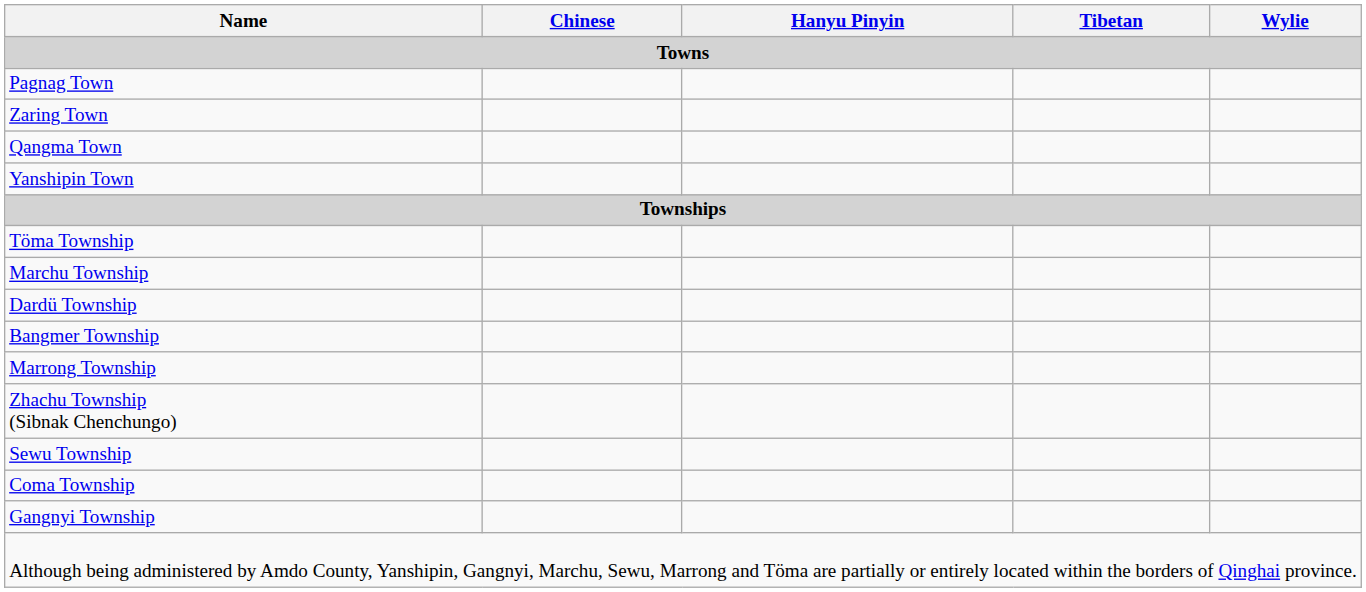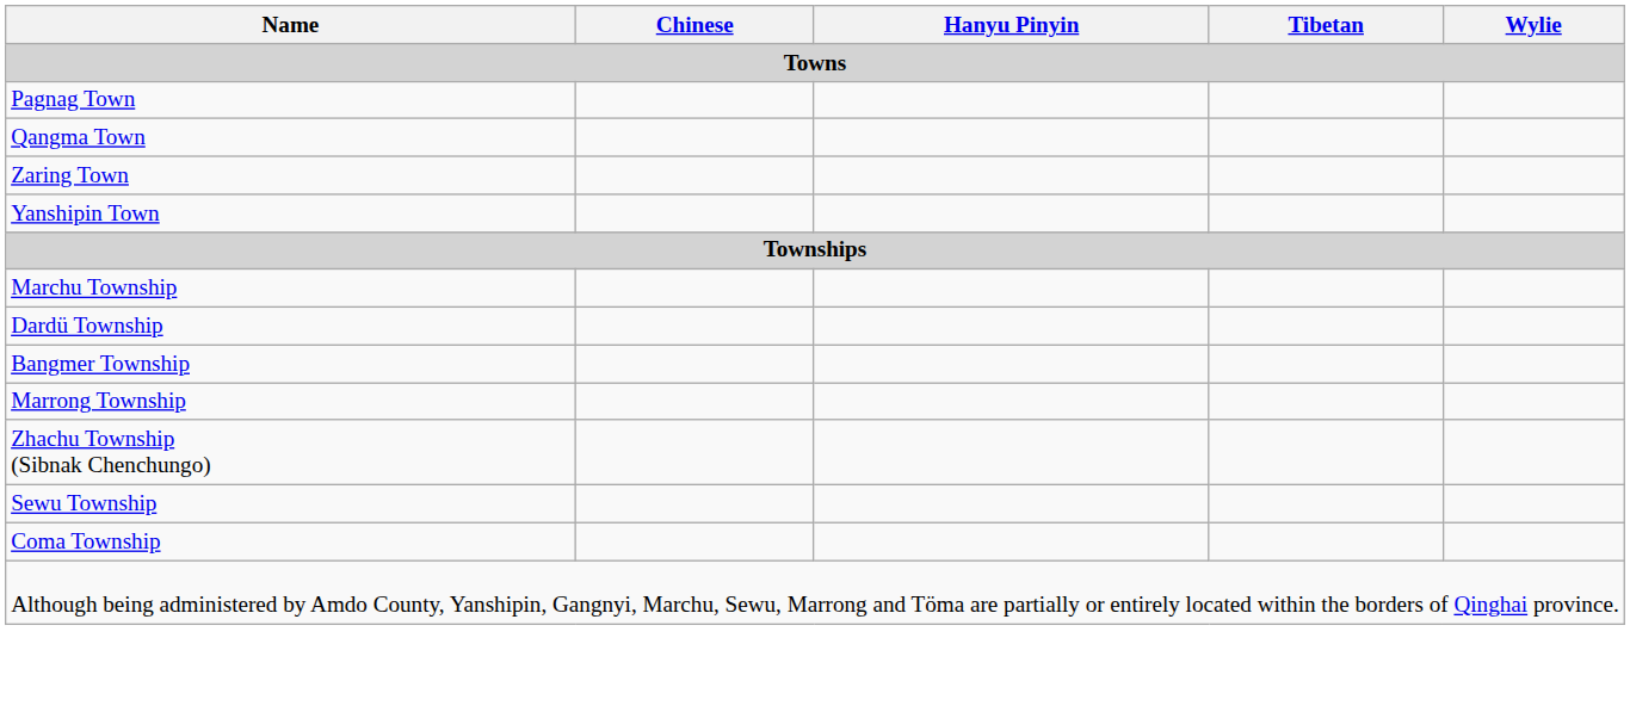 <table class="wikitable"  style="font-size:90%;" align=center>
 <tr>
 <th>Name</th>
 <th><a href='#'>Chinese</a></th>
 <th><a href='#'>Hanyu Pinyin</a></th>
 <th><a href='#'>Tibetan</a></th>
 <th><a href='#'>Wylie</a></th>
 </tr>
 <tr --------->
 <td colspan="5"  style="text-align:center; background:#d3d3d3;"><strong>Towns</strong></td>
 </tr>
 <tr --------->
 <td><a href='#'>Pagnag Town</a></td>
 <td></td>
 <td></td>
 <td></td>
 <td></td>
 </tr>
 <tr>
-<td><a href='#'>Zaring Town</a></td>
+<td><a href='#'>Qangma Town</a></td>
 <td></td>
 <td></td>
 <td></td>
 <td></td>
 </tr>
 <tr>
-<td><a href='#'>Qangma Town</a></td>
+<td><a href='#'>Zaring Town</a></td>
 <td></td>
 <td></td>
 <td></td>
 <td></td>
 </tr>
 <tr>
 <td><a href='#'>Yanshipin Town</a></td>
 <td></td>
 <td></td>
 <td></td>
 <td></td>
 </tr>
 <tr --------->
 <td colspan="5"  style="text-align:center; background:#d3d3d3;"><strong>Townships</strong></td>
-</tr>
-<tr --------->
-<td><a href='#'>Töma Township</a></td>
-<td></td>
-<td></td>
-<td></td>
-<td></td>
 </tr>
 <tr>
 <td><a href='#'>Marchu Township</a></td>
 <td></td>
 <td></td>
 <td></td>
 <td></td>
 </tr>
 <tr>
 <td><a href='#'>Dardü Township</a></td>
 <td></td>
 <td></td>
 <td></td>
 <td></td>
 </tr>
 <tr>
 <td><a href='#'>Bangmer Township</a></td>
 <td></td>
 <td></td>
 <td></td>
 <td></td>
 </tr>
 <tr>
 <td><a href='#'>Marrong Township</a></td>
 <td></td>
 <td></td>
 <td></td>
 <td></td>
 </tr>
 <tr>
 <td><a href='#'>Zhachu Township</a><br>(Sibnak Chenchungo)</td>
 <td></td>
 <td></td>
 <td></td>
 <td></td>
 </tr>
 <tr>
 <td><a href='#'>Sewu Township</a></td>
 <td></td>
 <td></td>
 <td></td>
 <td></td>
 </tr>
 <tr>
 <td><a href='#'>Coma Township</a></td>
 <td></td>
 <td></td>
 <td></td>
 <td></td>
 </tr>
 <tr>
-<td><a href='#'>Gangnyi Township</a></td>
-<td></td>
-<td></td>
-<td></td>
-<td></td>
-</tr>
-<tr>
 <td colspan="5" style="text-align: center;"><br> Although being administered by Amdo County, Yanshipin, Gangnyi, Marchu, Sewu, Marrong and Töma are partially or entirely located within the borders of <a href='#'>Qinghai</a> province.</td>
 </tr>
 </table>
